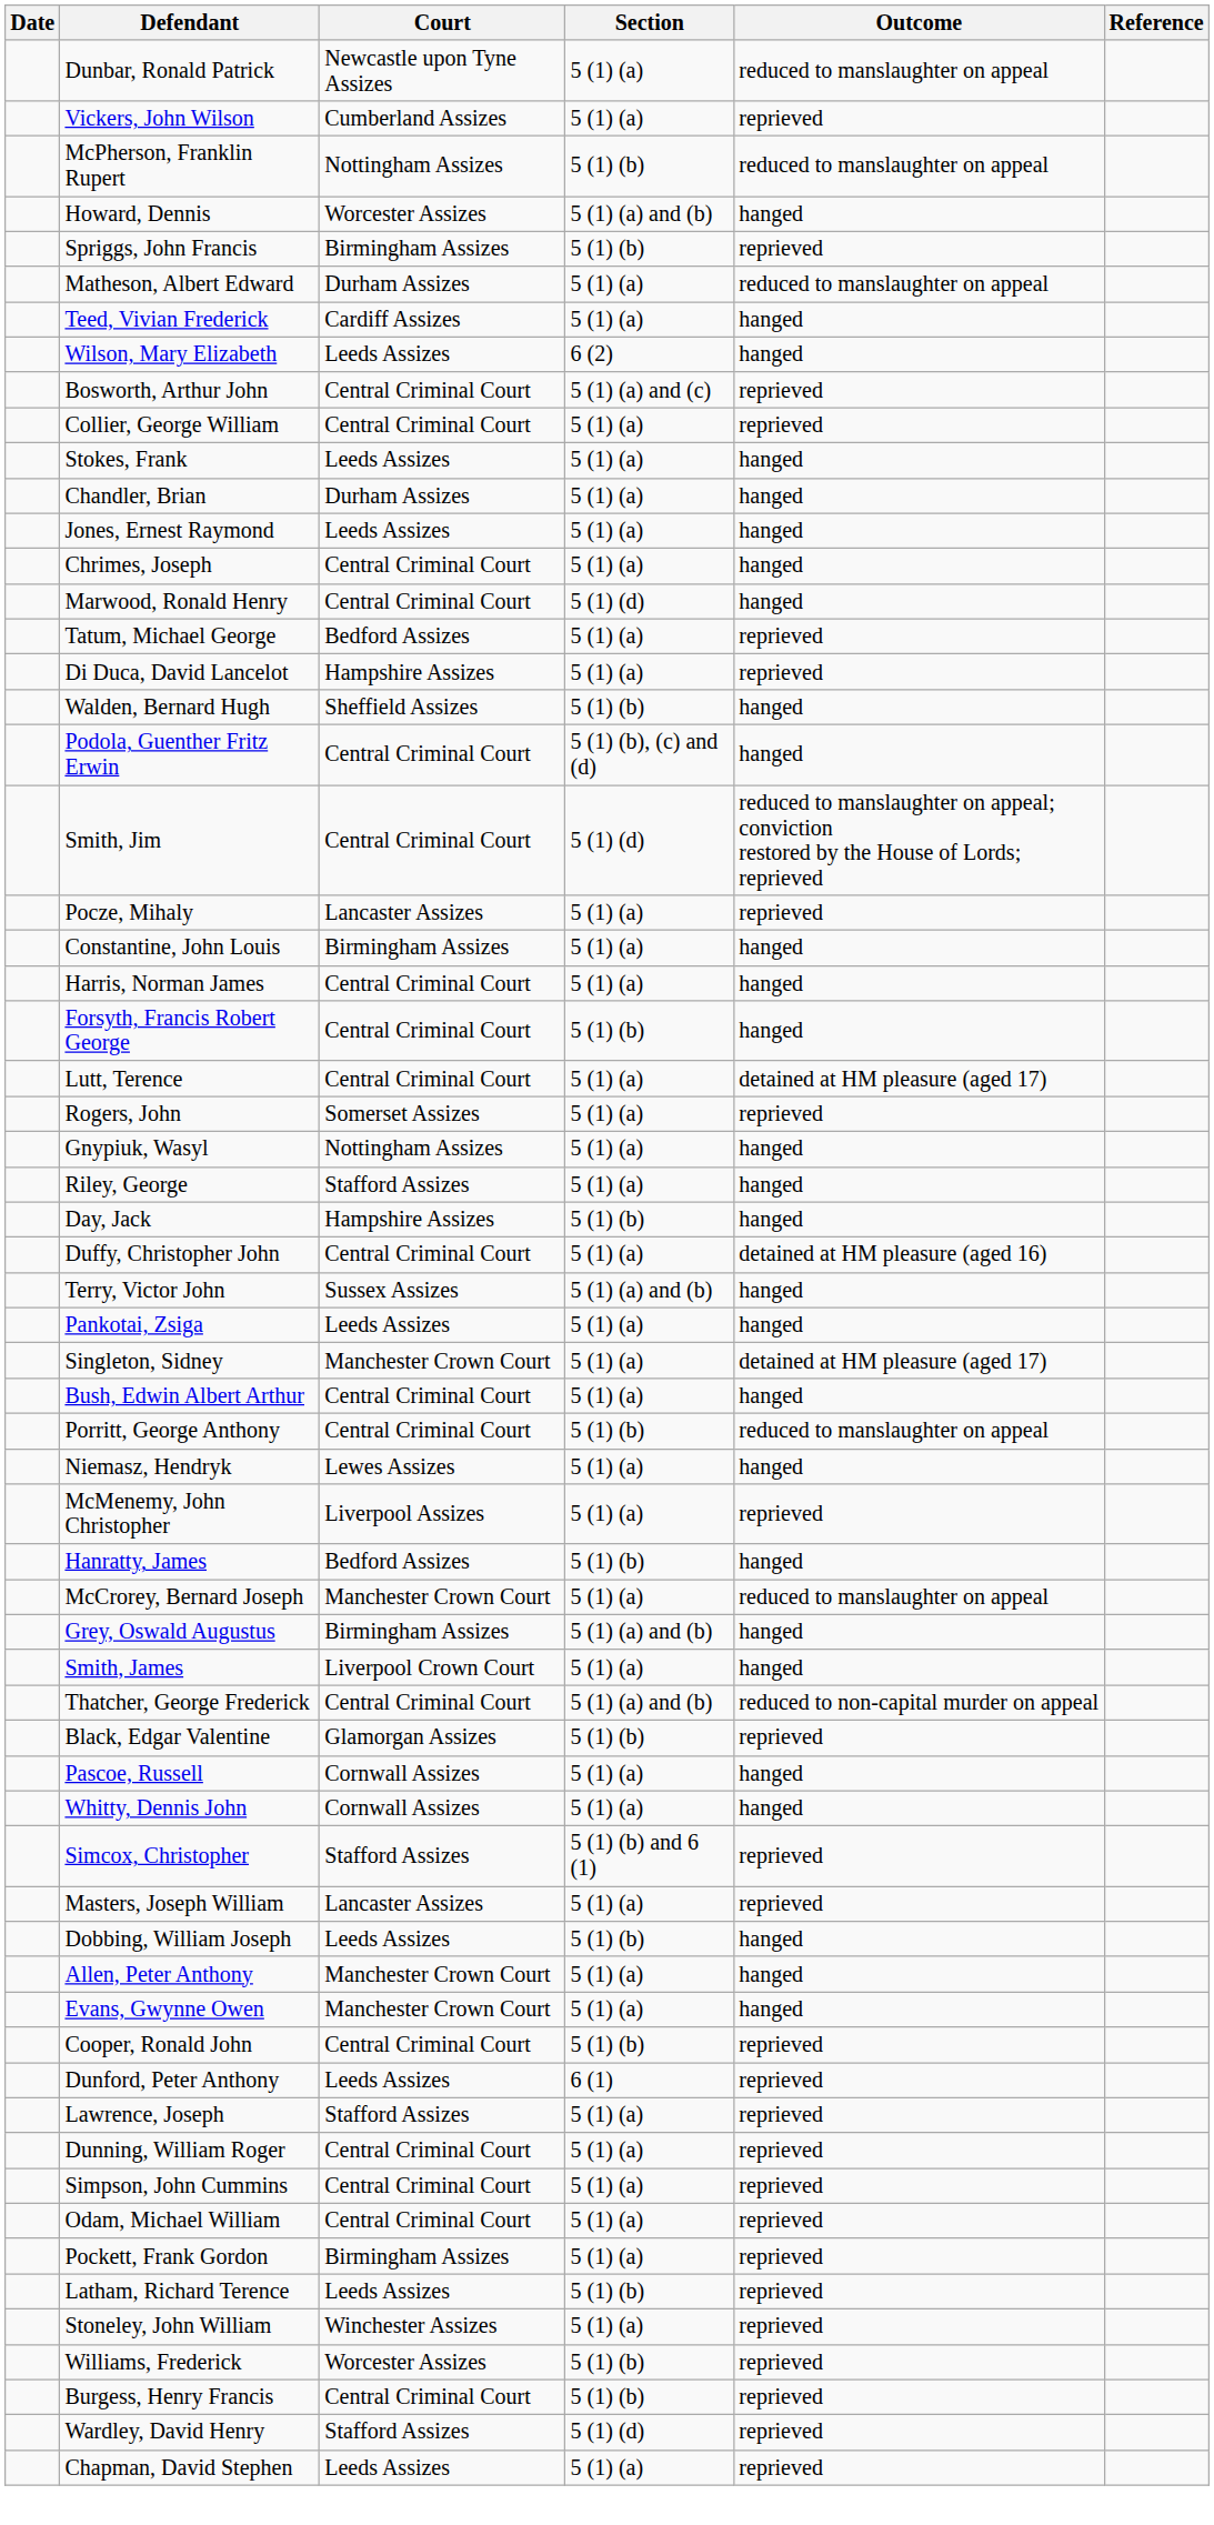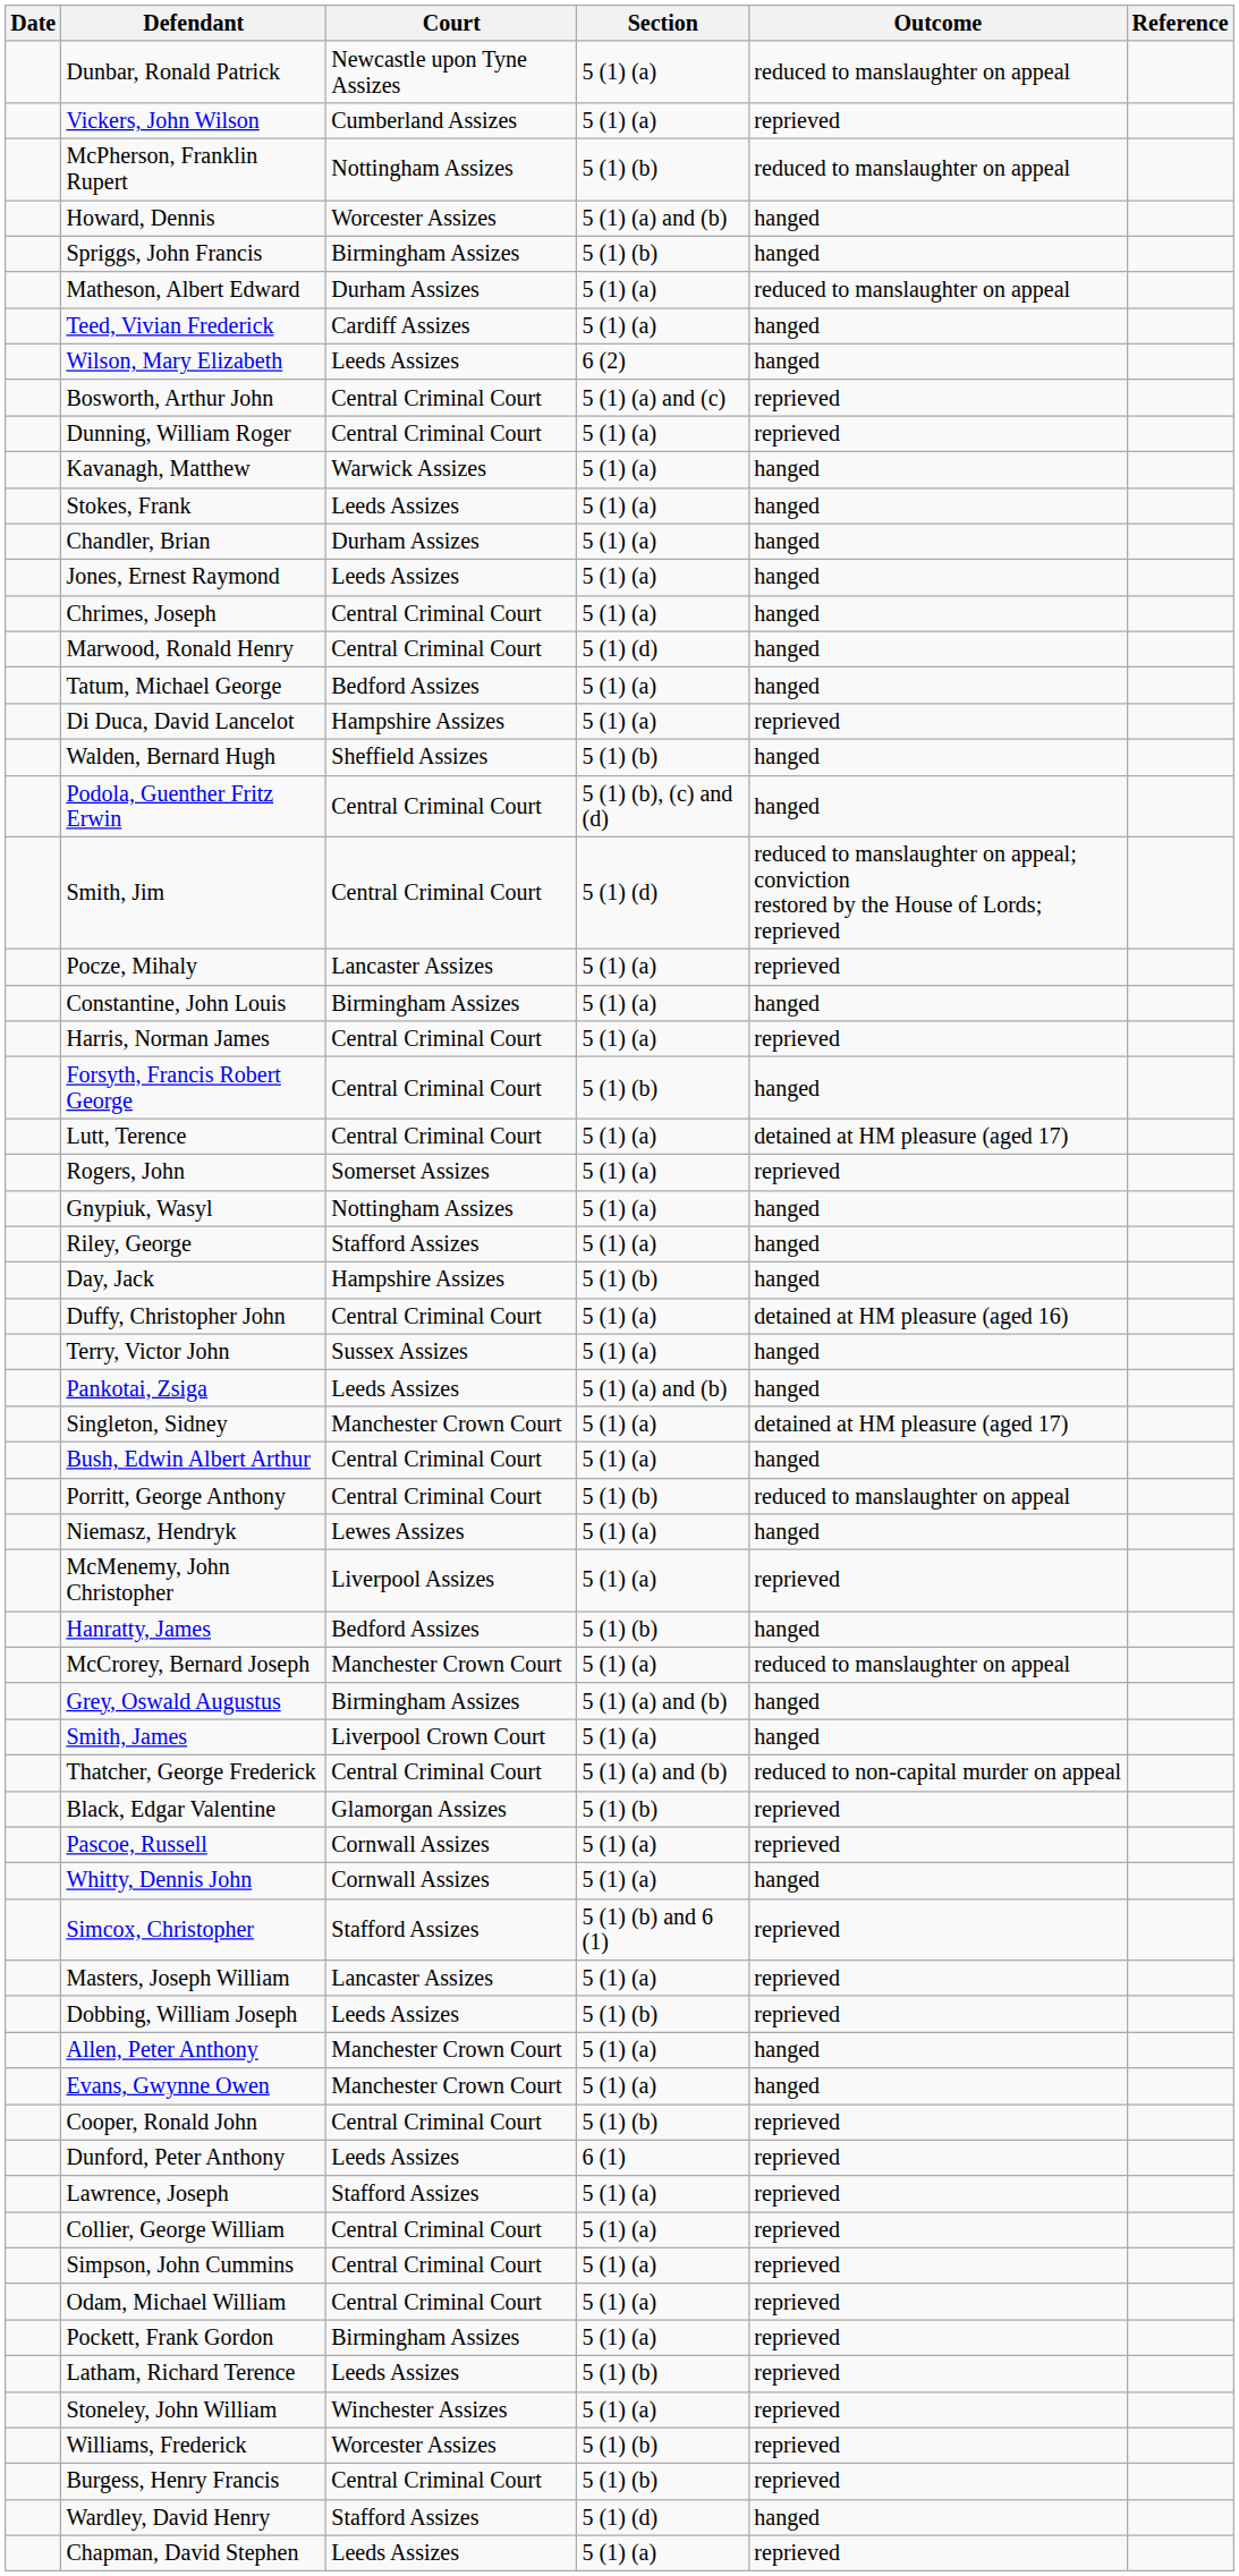 <table class="wikitable sortable">
 <tr>
 <th>Date</th>
 <th>Defendant</th>
 <th>Court</th>
 <th>Section</th>
 <th>Outcome</th>
 <th>Reference</th>
 </tr>
 <tr>
 <td></td>
 <td>Dunbar, Ronald Patrick</td>
 <td>Newcastle upon Tyne Assizes</td>
 <td>5 (1) (a)</td>
 <td>reduced to manslaughter on appeal</td>
 <td></td>
 </tr>
 <tr>
 <td></td>
 <td><a href='#'>Vickers, John Wilson</a></td>
 <td>Cumberland Assizes</td>
 <td>5 (1) (a)</td>
 <td>reprieved</td>
 <td></td>
 </tr>
 <tr>
 <td></td>
 <td>McPherson, Franklin Rupert</td>
 <td>Nottingham Assizes</td>
 <td>5 (1) (b)</td>
 <td>reduced to manslaughter on appeal</td>
 <td></td>
 </tr>
 <tr>
 <td></td>
 <td>Howard, Dennis</td>
 <td>Worcester Assizes</td>
 <td>5 (1) (a) and (b)</td>
 <td>hanged</td>
 <td></td>
 </tr>
 <tr>
 <td></td>
 <td>Spriggs, John Francis</td>
 <td>Birmingham Assizes</td>
 <td>5 (1) (b)</td>
-<td>reprieved</td>
+<td>hanged</td>
 <td></td>
 </tr>
 <tr>
 <td></td>
 <td>Matheson, Albert Edward</td>
 <td>Durham Assizes</td>
 <td>5 (1) (a)</td>
 <td>reduced to manslaughter on appeal</td>
 <td></td>
 </tr>
 <tr>
 <td></td>
 <td><a href='#'>Teed, Vivian Frederick</a></td>
 <td>Cardiff Assizes</td>
 <td>5 (1) (a)</td>
 <td>hanged</td>
 <td></td>
 </tr>
 <tr>
 <td></td>
 <td><a href='#'>Wilson, Mary Elizabeth</a></td>
 <td>Leeds Assizes</td>
 <td>6 (2)</td>
 <td>hanged</td>
 <td></td>
 </tr>
 <tr>
 <td></td>
 <td>Bosworth, Arthur John</td>
 <td>Central Criminal Court</td>
 <td>5 (1) (a) and (c)</td>
 <td>reprieved</td>
 <td></td>
 </tr>
 <tr>
 <td></td>
-<td>Collier, George William</td>
+<td>Dunning, William Roger</td>
 <td>Central Criminal Court</td>
 <td>5 (1) (a)</td>
 <td>reprieved</td>
+<td></td>
+</tr>
+<tr>
+<td></td>
+<td>Kavanagh, Matthew</td>
+<td>Warwick Assizes</td>
+<td>5 (1) (a)</td>
+<td>hanged</td>
 <td></td>
 </tr>
 <tr>
 <td></td>
 <td>Stokes, Frank</td>
 <td>Leeds Assizes</td>
 <td>5 (1) (a)</td>
 <td>hanged</td>
 <td></td>
 </tr>
 <tr>
 <td></td>
 <td>Chandler, Brian</td>
 <td>Durham Assizes</td>
 <td>5 (1) (a)</td>
 <td>hanged</td>
 <td></td>
 </tr>
 <tr>
 <td></td>
 <td>Jones, Ernest Raymond</td>
 <td>Leeds Assizes</td>
 <td>5 (1) (a)</td>
 <td>hanged</td>
 <td></td>
 </tr>
 <tr>
 <td></td>
 <td>Chrimes, Joseph</td>
 <td>Central Criminal Court</td>
 <td>5 (1) (a)</td>
 <td>hanged</td>
 <td></td>
 </tr>
 <tr>
 <td></td>
 <td>Marwood, Ronald Henry</td>
 <td>Central Criminal Court</td>
 <td>5 (1) (d)</td>
 <td>hanged</td>
 <td></td>
 </tr>
 <tr>
 <td></td>
 <td>Tatum, Michael George</td>
 <td>Bedford Assizes</td>
 <td>5 (1) (a)</td>
-<td>reprieved</td>
+<td>hanged</td>
 <td></td>
 </tr>
 <tr>
 <td></td>
 <td>Di Duca, David Lancelot</td>
 <td>Hampshire Assizes</td>
 <td>5 (1) (a)</td>
 <td>reprieved</td>
 <td></td>
 </tr>
 <tr>
 <td></td>
 <td>Walden, Bernard Hugh</td>
 <td>Sheffield Assizes</td>
 <td>5 (1) (b)</td>
 <td>hanged</td>
 <td></td>
 </tr>
 <tr>
 <td></td>
 <td><a href='#'>Podola, Guenther Fritz Erwin</a></td>
 <td>Central Criminal Court</td>
 <td>5 (1) (b), (c) and (d)</td>
 <td>hanged</td>
 <td></td>
 </tr>
 <tr>
 <td></td>
 <td>Smith, Jim</td>
 <td>Central Criminal Court</td>
 <td>5 (1) (d)</td>
 <td>reduced to manslaughter on appeal; conviction<br>restored by the House of Lords; reprieved</td>
 <td></td>
 </tr>
 <tr>
 <td></td>
 <td>Pocze, Mihaly</td>
 <td>Lancaster Assizes</td>
 <td>5 (1) (a)</td>
 <td>reprieved</td>
 <td></td>
 </tr>
 <tr>
 <td></td>
 <td>Constantine, John Louis</td>
 <td>Birmingham Assizes</td>
 <td>5 (1) (a)</td>
 <td>hanged</td>
 <td></td>
 </tr>
 <tr>
 <td></td>
 <td>Harris, Norman James</td>
 <td>Central Criminal Court</td>
 <td>5 (1) (a)</td>
-<td>hanged</td>
+<td>reprieved</td>
 <td></td>
 </tr>
 <tr>
 <td></td>
 <td><a href='#'>Forsyth, Francis Robert George</a></td>
 <td>Central Criminal Court</td>
 <td>5 (1) (b)</td>
 <td>hanged</td>
 <td></td>
 </tr>
 <tr>
 <td></td>
 <td>Lutt, Terence</td>
 <td>Central Criminal Court</td>
 <td>5 (1) (a)</td>
 <td>detained at HM pleasure (aged 17)</td>
 <td></td>
 </tr>
 <tr>
 <td></td>
 <td>Rogers, John</td>
 <td>Somerset Assizes</td>
 <td>5 (1) (a)</td>
 <td>reprieved</td>
 <td></td>
 </tr>
 <tr>
 <td></td>
 <td>Gnypiuk, Wasyl</td>
 <td>Nottingham Assizes</td>
 <td>5 (1) (a)</td>
 <td>hanged</td>
 <td></td>
 </tr>
 <tr>
 <td></td>
 <td>Riley, George</td>
 <td>Stafford Assizes</td>
 <td>5 (1) (a)</td>
 <td>hanged</td>
 <td></td>
 </tr>
 <tr>
 <td></td>
 <td>Day, Jack</td>
 <td>Hampshire Assizes</td>
 <td>5 (1) (b)</td>
 <td>hanged</td>
 <td></td>
 </tr>
 <tr>
 <td></td>
 <td>Duffy, Christopher John</td>
 <td>Central Criminal Court</td>
 <td>5 (1) (a)</td>
 <td>detained at HM pleasure (aged 16)</td>
 <td></td>
 </tr>
 <tr>
 <td></td>
 <td>Terry, Victor John</td>
 <td>Sussex Assizes</td>
-<td>5 (1) (a) and (b)</td>
+<td>5 (1) (a)</td>
 <td>hanged</td>
 <td></td>
 </tr>
 <tr>
 <td></td>
 <td><a href='#'>Pankotai, Zsiga</a></td>
 <td>Leeds Assizes</td>
-<td>5 (1) (a)</td>
+<td>5 (1) (a) and (b)</td>
 <td>hanged</td>
 <td></td>
 </tr>
 <tr>
 <td></td>
 <td>Singleton, Sidney</td>
 <td>Manchester Crown Court</td>
 <td>5 (1) (a)</td>
 <td>detained at HM pleasure (aged 17)</td>
 <td></td>
 </tr>
 <tr>
 <td></td>
 <td><a href='#'>Bush, Edwin Albert Arthur</a></td>
 <td>Central Criminal Court</td>
 <td>5 (1) (a)</td>
 <td>hanged</td>
 <td></td>
 </tr>
 <tr>
 <td></td>
 <td>Porritt, George Anthony</td>
 <td>Central Criminal Court</td>
 <td>5 (1) (b)</td>
 <td>reduced to manslaughter on appeal</td>
 <td></td>
 </tr>
 <tr>
 <td></td>
 <td>Niemasz, Hendryk</td>
 <td>Lewes Assizes</td>
 <td>5 (1) (a)</td>
 <td>hanged</td>
 <td></td>
 </tr>
 <tr>
 <td></td>
 <td>McMenemy, John Christopher</td>
 <td>Liverpool Assizes</td>
 <td>5 (1) (a)</td>
 <td>reprieved</td>
 <td></td>
 </tr>
 <tr>
 <td></td>
 <td><a href='#'>Hanratty, James</a></td>
 <td>Bedford Assizes</td>
 <td>5 (1) (b)</td>
 <td>hanged</td>
 <td></td>
 </tr>
 <tr>
 <td></td>
 <td>McCrorey, Bernard Joseph</td>
 <td>Manchester Crown Court</td>
 <td>5 (1) (a)</td>
 <td>reduced to manslaughter on appeal</td>
 <td></td>
 </tr>
 <tr>
 <td></td>
 <td><a href='#'>Grey, Oswald Augustus</a></td>
 <td>Birmingham Assizes</td>
 <td>5 (1) (a) and (b)</td>
 <td>hanged</td>
 <td></td>
 </tr>
 <tr>
 <td></td>
 <td><a href='#'>Smith, James</a></td>
 <td>Liverpool Crown Court</td>
 <td>5 (1) (a)</td>
 <td>hanged</td>
 <td></td>
 </tr>
 <tr>
 <td></td>
 <td>Thatcher, George Frederick</td>
 <td>Central Criminal Court</td>
 <td>5 (1) (a) and (b)</td>
 <td>reduced to non-capital murder on appeal</td>
 <td></td>
 </tr>
 <tr>
 <td></td>
 <td>Black, Edgar Valentine</td>
 <td>Glamorgan Assizes</td>
 <td>5 (1) (b)</td>
 <td>reprieved</td>
 <td></td>
 </tr>
 <tr>
 <td></td>
 <td><a href='#'>Pascoe, Russell</a></td>
 <td>Cornwall Assizes</td>
 <td>5 (1) (a)</td>
-<td>hanged</td>
+<td>reprieved</td>
 <td></td>
 </tr>
 <tr>
 <td></td>
 <td><a href='#'>Whitty, Dennis John</a></td>
 <td>Cornwall Assizes</td>
 <td>5 (1) (a)</td>
 <td>hanged</td>
 <td></td>
 </tr>
 <tr>
 <td></td>
 <td><a href='#'>Simcox, Christopher</a></td>
 <td>Stafford Assizes</td>
 <td>5 (1) (b) and 6 (1)</td>
 <td>reprieved</td>
 <td></td>
 </tr>
 <tr>
 <td></td>
 <td>Masters, Joseph William</td>
 <td>Lancaster Assizes</td>
 <td>5 (1) (a)</td>
 <td>reprieved</td>
 <td></td>
 </tr>
 <tr>
 <td></td>
 <td>Dobbing, William Joseph</td>
 <td>Leeds Assizes</td>
 <td>5 (1) (b)</td>
-<td>hanged</td>
+<td>reprieved</td>
 <td></td>
 </tr>
 <tr>
 <td></td>
 <td><a href='#'>Allen, Peter Anthony</a></td>
 <td>Manchester Crown Court</td>
 <td>5 (1) (a)</td>
 <td>hanged</td>
 <td></td>
 </tr>
 <tr>
 <td></td>
 <td><a href='#'>Evans, Gwynne Owen</a></td>
 <td>Manchester Crown Court</td>
 <td>5 (1) (a)</td>
 <td>hanged</td>
 <td></td>
 </tr>
 <tr>
 <td></td>
 <td>Cooper, Ronald John</td>
 <td>Central Criminal Court</td>
 <td>5 (1) (b)</td>
 <td>reprieved</td>
 <td></td>
 </tr>
 <tr>
 <td></td>
 <td>Dunford, Peter Anthony</td>
 <td>Leeds Assizes</td>
 <td>6 (1)</td>
 <td>reprieved</td>
 <td></td>
 </tr>
 <tr>
 <td></td>
 <td>Lawrence, Joseph</td>
 <td>Stafford Assizes</td>
 <td>5 (1) (a)</td>
 <td>reprieved</td>
 <td></td>
 </tr>
 <tr>
 <td></td>
-<td>Dunning, William Roger</td>
+<td>Collier, George William</td>
 <td>Central Criminal Court</td>
 <td>5 (1) (a)</td>
 <td>reprieved</td>
 <td></td>
 </tr>
 <tr>
 <td></td>
 <td>Simpson, John Cummins</td>
 <td>Central Criminal Court</td>
 <td>5 (1) (a)</td>
 <td>reprieved</td>
 <td></td>
 </tr>
 <tr>
 <td></td>
 <td>Odam, Michael William</td>
 <td>Central Criminal Court</td>
 <td>5 (1) (a)</td>
 <td>reprieved</td>
 <td></td>
 </tr>
 <tr>
 <td></td>
 <td>Pockett, Frank Gordon</td>
 <td>Birmingham Assizes</td>
 <td>5 (1) (a)</td>
 <td>reprieved</td>
 <td></td>
 </tr>
 <tr>
 <td></td>
 <td>Latham, Richard Terence</td>
 <td>Leeds Assizes</td>
 <td>5 (1) (b)</td>
 <td>reprieved</td>
 <td></td>
 </tr>
 <tr>
 <td></td>
 <td>Stoneley, John William</td>
 <td>Winchester Assizes</td>
 <td>5 (1) (a)</td>
 <td>reprieved</td>
 <td></td>
 </tr>
 <tr>
 <td></td>
 <td>Williams, Frederick</td>
 <td>Worcester Assizes</td>
 <td>5 (1) (b)</td>
 <td>reprieved</td>
 <td></td>
 </tr>
 <tr>
 <td></td>
 <td>Burgess, Henry Francis</td>
 <td>Central Criminal Court</td>
 <td>5 (1) (b)</td>
 <td>reprieved</td>
 <td></td>
 </tr>
 <tr>
 <td></td>
 <td>Wardley, David Henry</td>
 <td>Stafford Assizes</td>
 <td>5 (1) (d)</td>
-<td>reprieved</td>
+<td>hanged</td>
 <td></td>
 </tr>
 <tr>
 <td></td>
 <td>Chapman, David Stephen</td>
 <td>Leeds Assizes</td>
 <td>5 (1) (a)</td>
 <td>reprieved</td>
 <td></td>
 </tr>
 </table>
